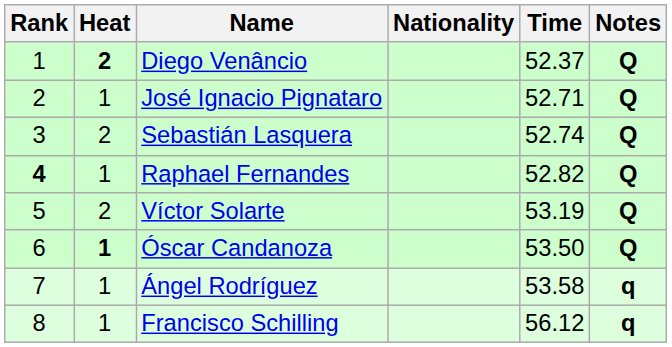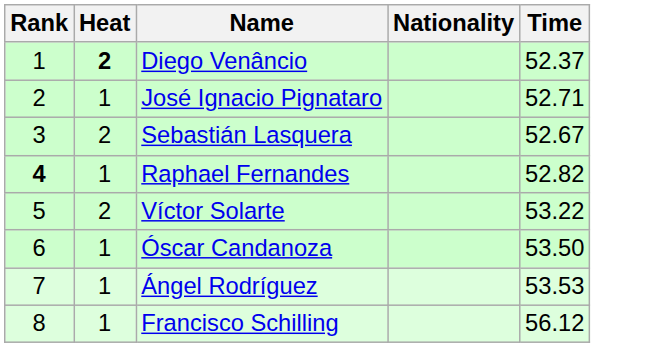 <table class="wikitable sortable" style="text-align:center">
 <tr>
 <th>Rank</th>
 <th>Heat</th>
 <th>Name</th>
 <th>Nationality</th>
 <th>Time</th>
-<th>Notes</th>
 </tr>
 <tr bgcolor=ccffcc>
 <td align=center>1</td>
 <td align=center><strong>2</strong></td>
 <td align=left><a href='#'>Diego Venâncio</a></td>
 <td align=left></td>
 <td>52.37</td>
-<td><strong>Q</strong></td>
 </tr>
 <tr bgcolor=ccffcc>
 <td align=center>2</td>
 <td align=center>1</td>
 <td align=left><a href='#'>José Ignacio Pignataro</a></td>
 <td align=left></td>
 <td>52.71</td>
-<td><strong>Q</strong></td>
 </tr>
 <tr bgcolor=ccffcc>
 <td align=center>3</td>
 <td align=center>2</td>
 <td align=left><a href='#'>Sebastián Lasquera</a></td>
 <td align=left></td>
-<td>52.74</td>
-<td><strong>Q</strong></td>
+<td>52.67</td>
 </tr>
 <tr bgcolor=ccffcc>
 <td align=center><strong>4</strong></td>
 <td align=center>1</td>
 <td align=left><a href='#'>Raphael Fernandes</a></td>
 <td align=left></td>
 <td>52.82</td>
-<td><strong>Q</strong></td>
 </tr>
 <tr bgcolor=ccffcc>
 <td align=center>5</td>
 <td align=center>2</td>
 <td align=left><a href='#'>Víctor Solarte</a></td>
 <td align=left></td>
-<td>53.19</td>
-<td><strong>Q</strong></td>
+<td>53.22</td>
 </tr>
 <tr bgcolor=ccffcc>
 <td align=center>6</td>
-<td align=center><strong>1</strong></td>
+<td align=center>1</td>
 <td align=left><a href='#'>Óscar Candanoza</a></td>
 <td align=left></td>
 <td>53.50</td>
-<td><strong>Q</strong></td>
 </tr>
 <tr bgcolor=ddffdd>
 <td align=center>7</td>
 <td align=center>1</td>
 <td align=left><a href='#'>Ángel Rodríguez</a></td>
 <td align=left></td>
-<td>53.58</td>
-<td><strong>q</strong></td>
+<td>53.53</td>
 </tr>
 <tr bgcolor=ddffdd>
 <td align=center>8</td>
 <td align=center>1</td>
 <td align=left><a href='#'>Francisco Schilling</a></td>
 <td align=left></td>
 <td>56.12</td>
-<td><strong>q</strong></td>
 </tr>
 </table>
